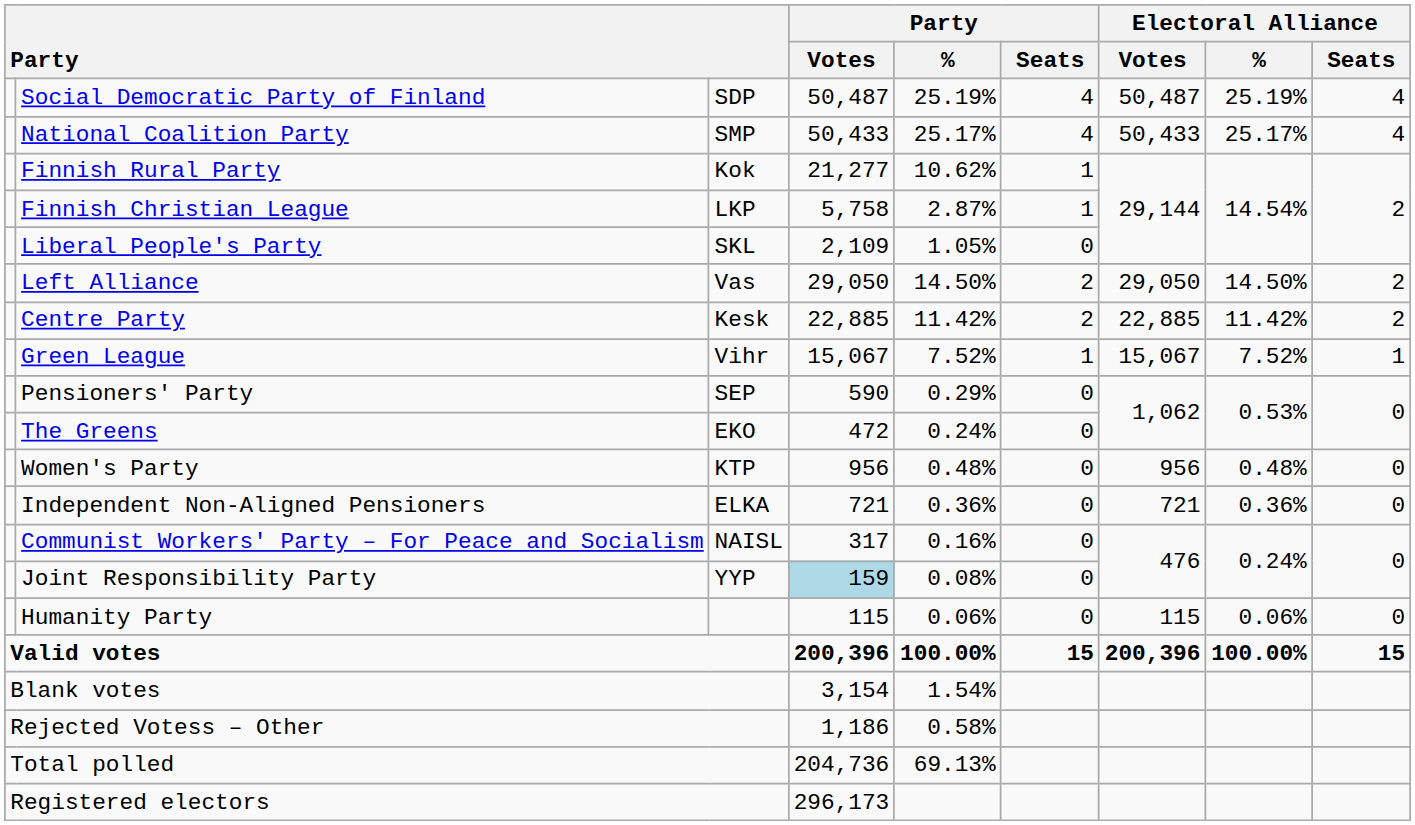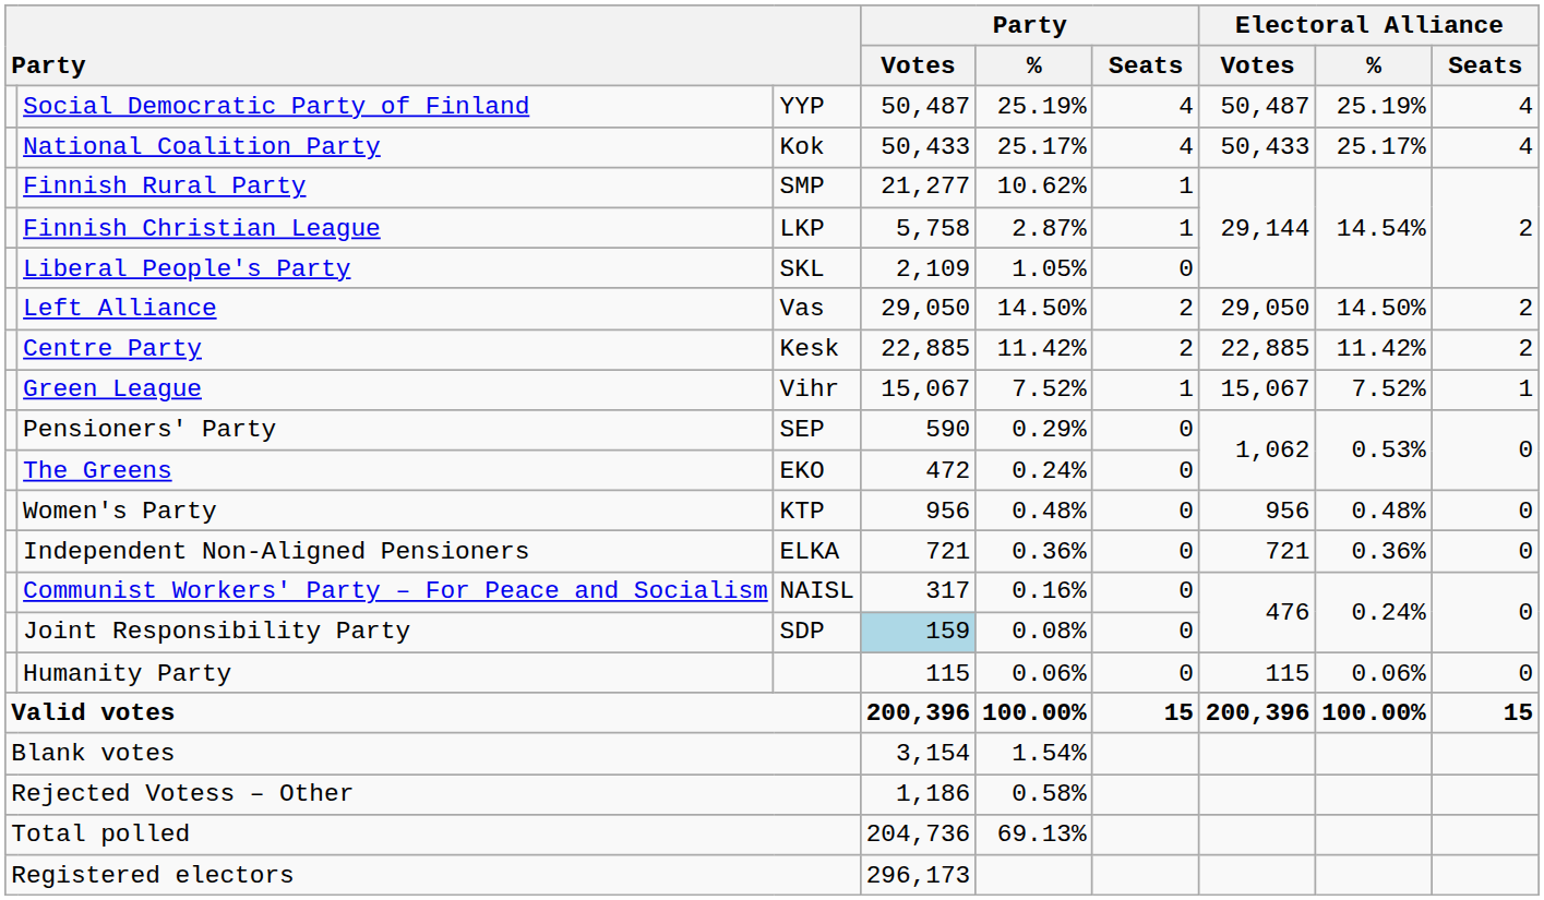 <table class="wikitable" border="1" style="text-align:right;">
 <tr>
 <th style="text-align:left;" valign=bottom rowspan=2 colspan=3>Party</th>
 <th colspan=3>Party</th>
 <th colspan=3>Electoral Alliance</th>
 </tr>
 <tr>
 <th align=center valign=bottom width="50">Votes</th>
 <th align=center valign=bottom width="50">%</th>
 <th align=center valign=bottom width="50">Seats</th>
 <th align=center valign=bottom width="50">Votes</th>
 <th align=center valign=bottom width="50">%</th>
 <th align=center valign=bottom width="50">Seats</th>
 </tr>
 <tr>
 <td></td>
 <td align=left style="white-space: nowrap;"><a href='#'>Social Democratic Party of Finland</a></td>
-<td align=left>SDP</td>
+<td align=left>YYP</td>
 <td>50,487</td>
 <td>25.19%</td>
 <td>4</td>
 <td>50,487</td>
 <td>25.19%</td>
 <td>4</td>
 </tr>
 <tr>
 <td></td>
 <td align=left><a href='#'>National Coalition Party</a></td>
-<td align=left>SMP</td>
+<td align=left>Kok</td>
 <td>50,433</td>
 <td>25.17%</td>
 <td>4</td>
 <td>50,433</td>
 <td>25.17%</td>
 <td>4</td>
 </tr>
 <tr>
 <td></td>
 <td align=left><a href='#'>Finnish Rural Party</a></td>
-<td align=left>Kok</td>
+<td align=left>SMP</td>
 <td>21,277</td>
 <td>10.62%</td>
 <td>1</td>
 <td rowspan=3>29,144</td>
 <td rowspan=3>14.54%</td>
 <td rowspan=3>2</td>
 </tr>
 <tr>
 <td></td>
 <td align=left><a href='#'>Finnish Christian League</a></td>
 <td align=left>LKP</td>
 <td>5,758</td>
 <td>2.87%</td>
 <td>1</td>
 </tr>
 <tr>
 <td></td>
 <td align=left><a href='#'>Liberal People's Party</a></td>
 <td align=left>SKL</td>
 <td>2,109</td>
 <td>1.05%</td>
 <td>0</td>
 </tr>
 <tr>
 <td></td>
 <td align=left><a href='#'>Left Alliance</a></td>
 <td align=left>Vas</td>
 <td>29,050</td>
 <td>14.50%</td>
 <td>2</td>
 <td>29,050</td>
 <td>14.50%</td>
 <td>2</td>
 </tr>
 <tr>
 <td></td>
 <td align=left><a href='#'>Centre Party</a></td>
 <td align=left>Kesk</td>
 <td>22,885</td>
 <td>11.42%</td>
 <td>2</td>
 <td>22,885</td>
 <td>11.42%</td>
 <td>2</td>
 </tr>
 <tr>
 <td></td>
 <td align=left><a href='#'>Green League</a></td>
 <td align=left>Vihr</td>
 <td>15,067</td>
 <td>7.52%</td>
 <td>1</td>
 <td>15,067</td>
 <td>7.52%</td>
 <td>1</td>
 </tr>
 <tr>
 <td></td>
 <td align=left>Pensioners' Party</td>
 <td align=left>SEP</td>
 <td>590</td>
 <td>0.29%</td>
 <td>0</td>
 <td rowspan=2>1,062</td>
 <td rowspan=2>0.53%</td>
 <td rowspan=2>0</td>
 </tr>
 <tr>
 <td></td>
 <td align=left><a href='#'>The Greens</a></td>
 <td align=left>EKO</td>
 <td>472</td>
 <td>0.24%</td>
 <td>0</td>
 </tr>
 <tr>
 <td></td>
 <td align=left>Women's Party</td>
 <td align=left>KTP</td>
 <td>956</td>
 <td>0.48%</td>
 <td>0</td>
 <td>956</td>
 <td>0.48%</td>
 <td>0</td>
 </tr>
 <tr>
 <td></td>
 <td align=left>Independent Non-Aligned Pensioners</td>
 <td align=left>ELKA</td>
 <td>721</td>
 <td>0.36%</td>
 <td>0</td>
 <td>721</td>
 <td>0.36%</td>
 <td>0</td>
 </tr>
 <tr>
 <td></td>
 <td align=left><a href='#'>Communist Workers' Party – For Peace and Socialism</a></td>
 <td align=left>NAISL</td>
 <td>317</td>
 <td>0.16%</td>
 <td>0</td>
 <td rowspan=2>476</td>
 <td rowspan=2>0.24%</td>
 <td rowspan=2>0</td>
 </tr>
 <tr>
 <td></td>
 <td align=left>Joint Responsibility Party</td>
-<td align=left>YYP</td>
+<td align=left>SDP</td>
 <td style="background: lightblue;">159</td>
 <td>0.08%</td>
 <td>0</td>
 </tr>
 <tr>
 <td></td>
 <td align=left>Humanity Party</td>
 <td align=left></td>
 <td>115</td>
 <td>0.06%</td>
 <td>0</td>
 <td>115</td>
 <td>0.06%</td>
 <td>0</td>
 </tr>
 <tr style="font-weight:bold">
 <td align=left colspan=3>Valid votes</td>
 <td>200,396</td>
 <td>100.00%</td>
 <td>15</td>
 <td>200,396</td>
 <td>100.00%</td>
 <td>15</td>
 </tr>
 <tr>
 <td align=left colspan=3>Blank votes</td>
 <td>3,154</td>
 <td>1.54%</td>
 <td></td>
 <td></td>
 <td></td>
 <td></td>
 </tr>
 <tr>
 <td align=left colspan=3>Rejected Votess – Other</td>
 <td>1,186</td>
 <td>0.58%</td>
 <td></td>
 <td></td>
 <td></td>
 <td></td>
 </tr>
 <tr>
 <td align=left colspan=3>Total polled</td>
 <td>204,736</td>
 <td>69.13%</td>
 <td></td>
 <td></td>
 <td></td>
 <td></td>
 </tr>
 <tr>
 <td align=left colspan=3>Registered electors</td>
 <td>296,173</td>
 <td></td>
 <td></td>
 <td></td>
 <td></td>
 <td></td>
 </tr>
 </table>
